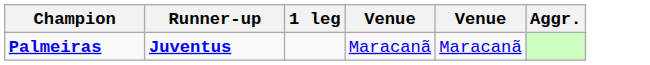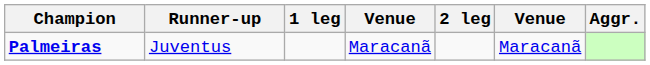 <table class= wikitable>
 <tr>
 <th width=100px>Champion</th>
 <th width=100px>Runner-up</th>
 <th>1 leg</th>
 <th>Venue</th>
+<th>2 leg</th>
 <th>Venue</th>
 <th>Aggr.</th>
 </tr>
 <tr>
 <td> <strong><a href='#'>Palmeiras</a></strong></td>
-<td><strong> <a href='#'>Juventus</a></strong></td>
+<td> <a href='#'>Juventus</a></td>
 <td></td>
 <td><a href='#'>Maracanã</a></td>
+<td></td>
 <td><a href='#'>Maracanã</a></td>
 <td bgcolor= #ccffc></td>
 </tr>
 </table>
